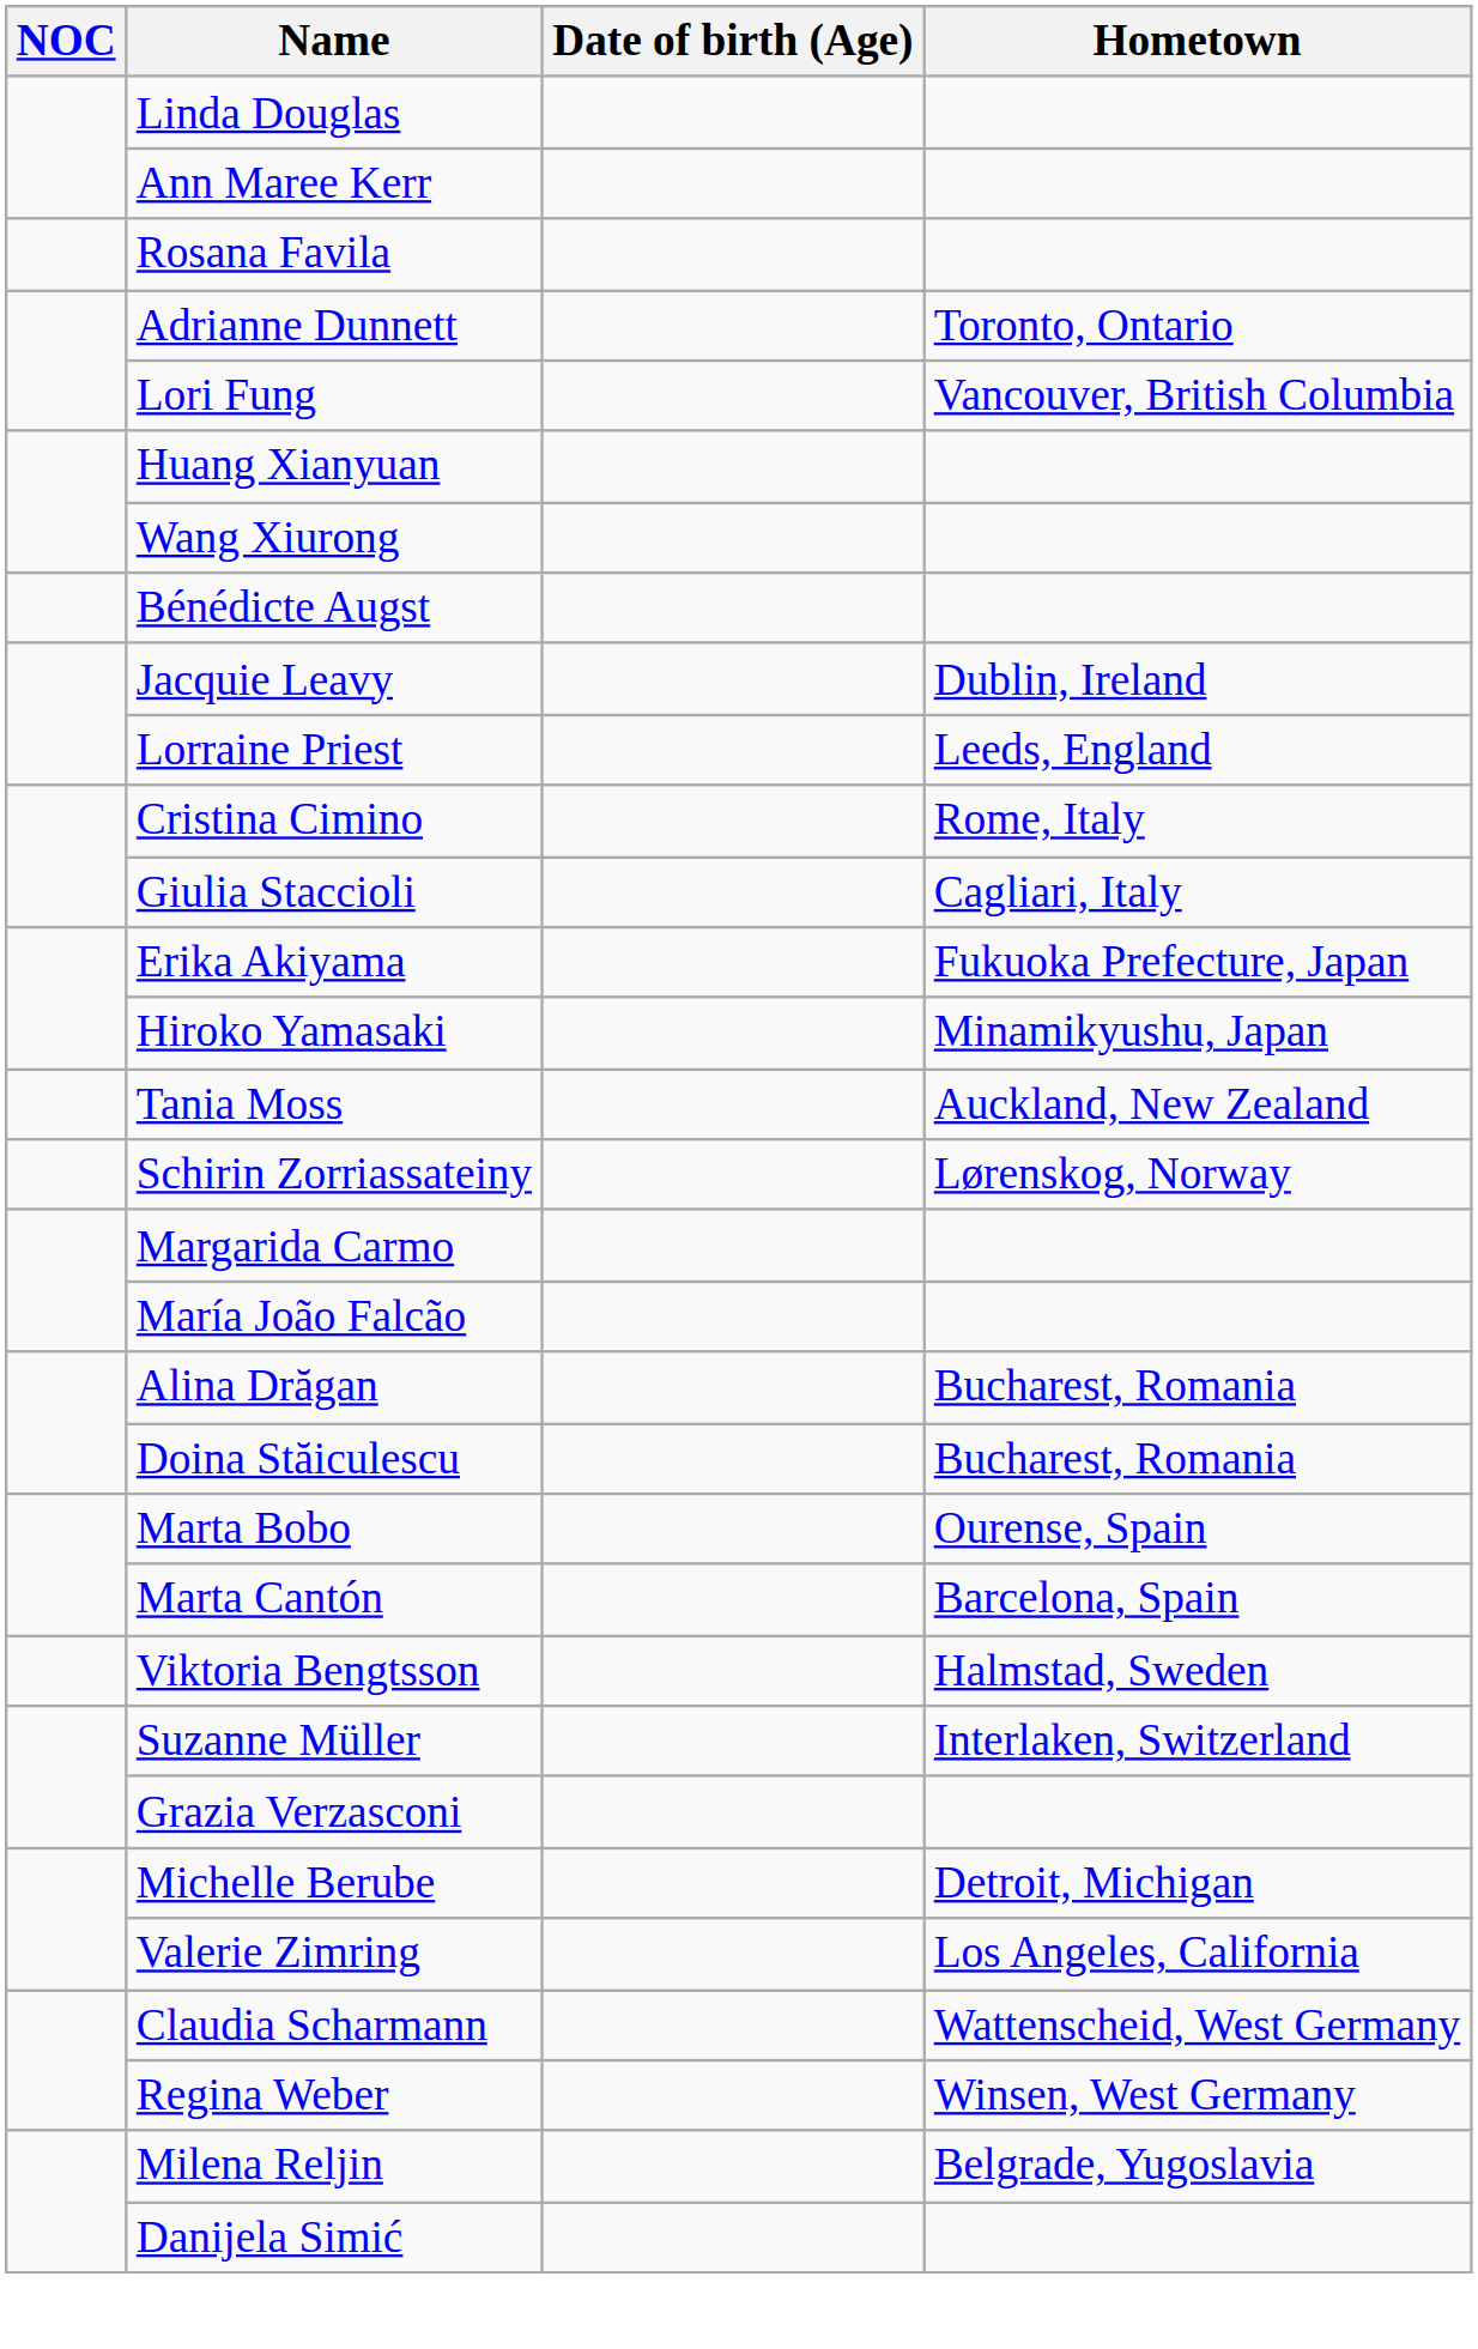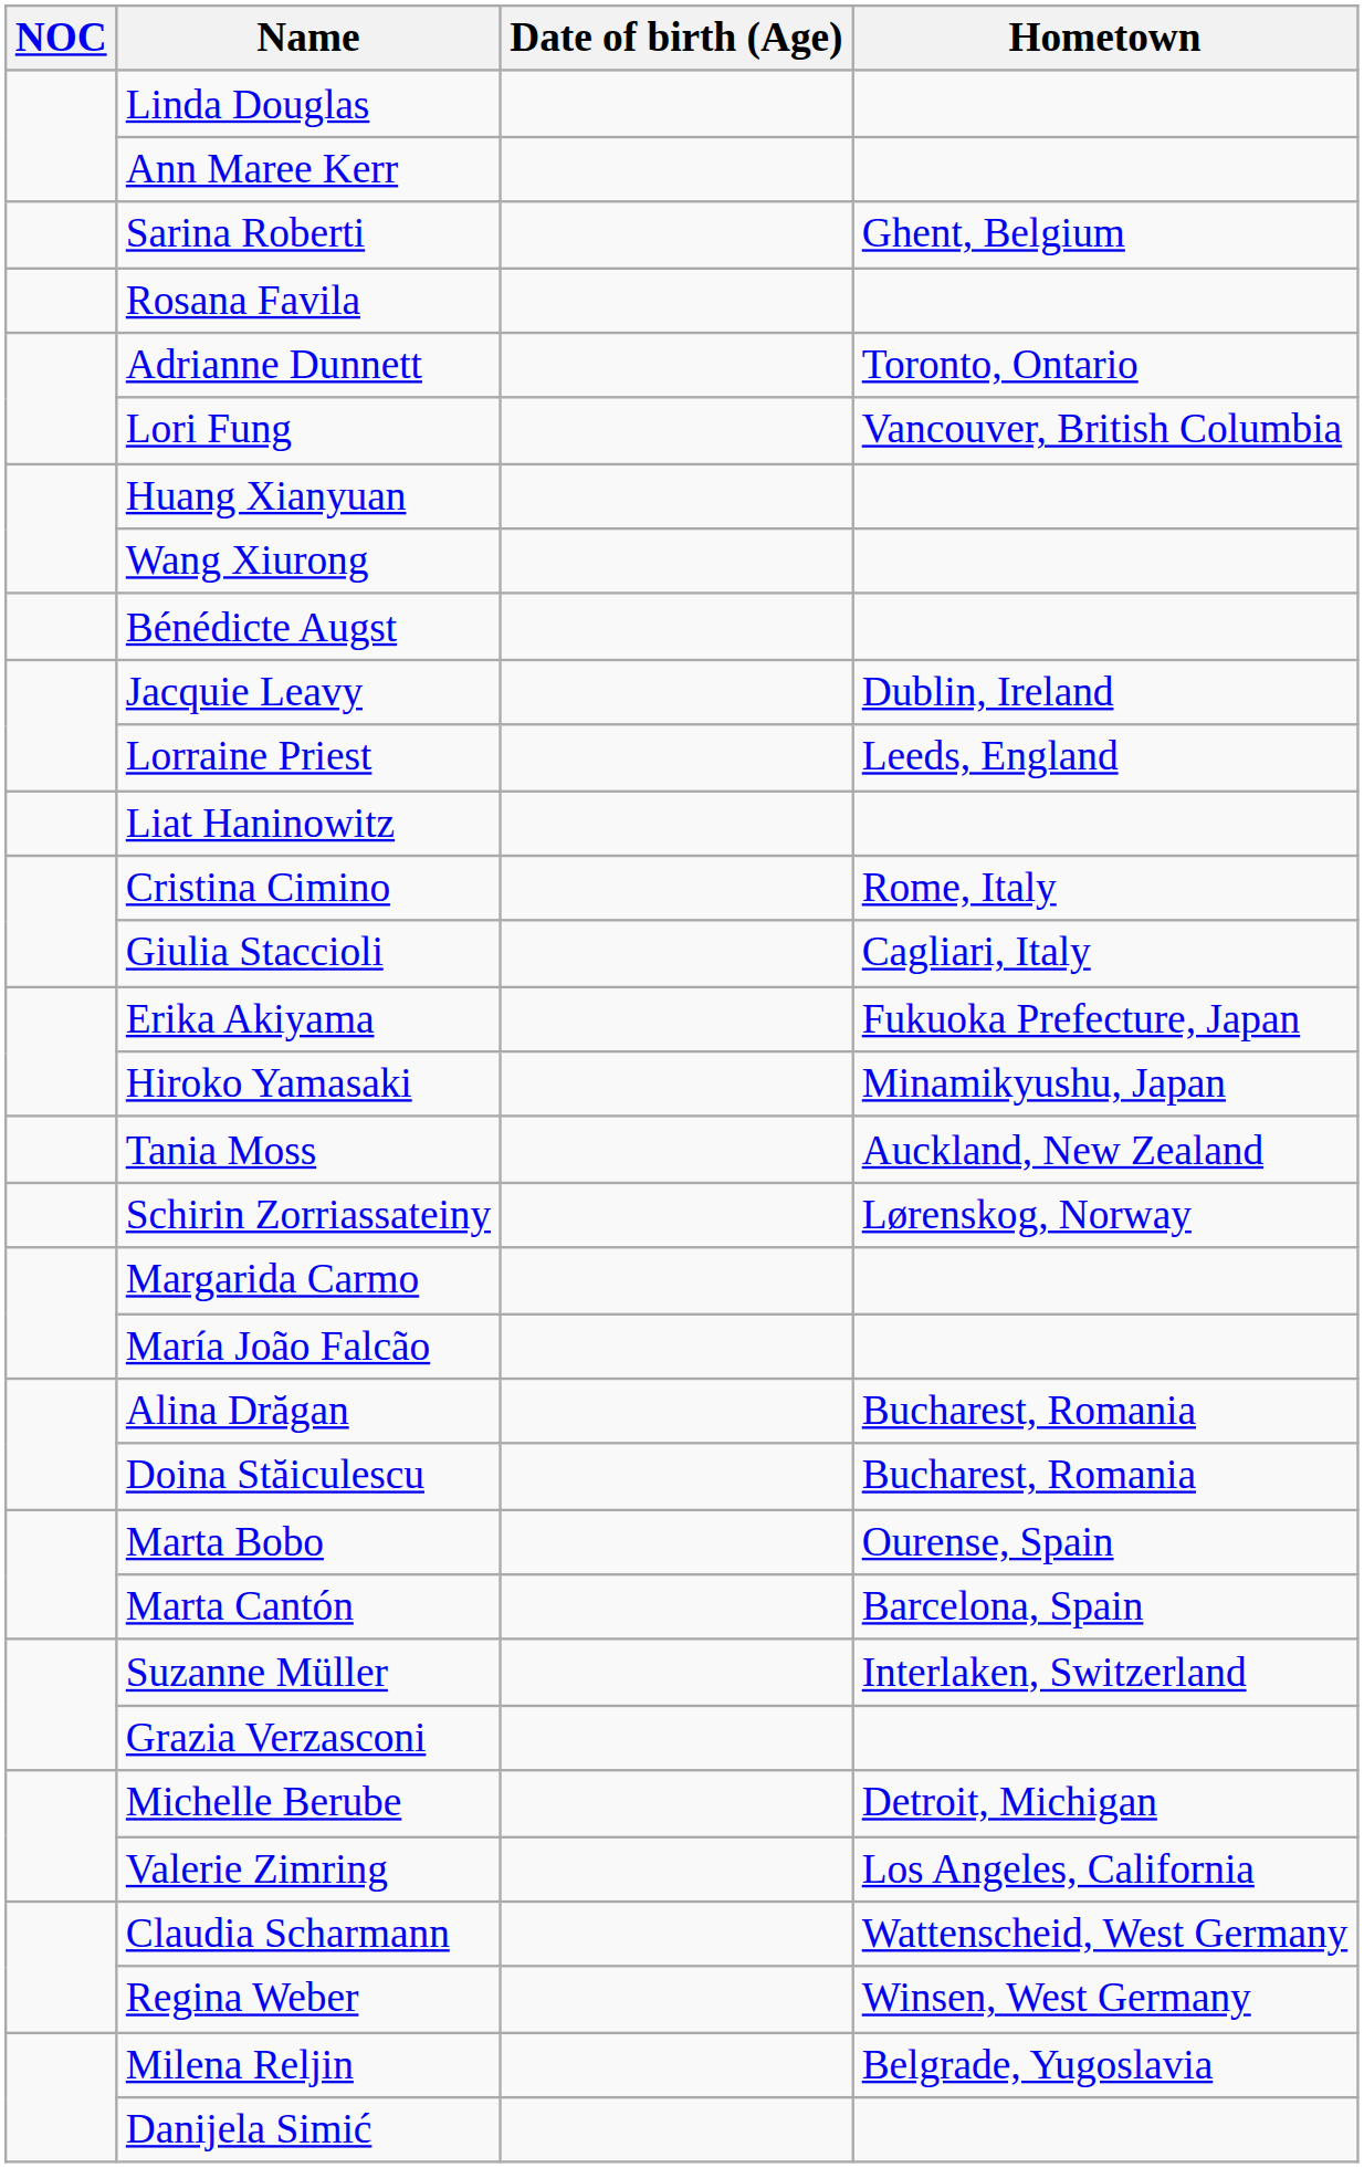 <table class="wikitable sortable">
 <tr>
 <th><a href='#'>NOC</a></th>
 <th>Name</th>
 <th>Date of birth (Age)</th>
 <th>Hometown</th>
 </tr>
 <tr>
 <td rowspan="2"></td>
 <td><a href='#'>Linda Douglas</a></td>
 <td></td>
 <td></td>
 </tr>
 <tr>
 <td><a href='#'>Ann Maree Kerr</a></td>
 <td></td>
 <td></td>
+</tr>
+<tr>
+<td></td>
+<td><a href='#'>Sarina Roberti</a></td>
+<td></td>
+<td><a href='#'>Ghent, Belgium</a></td>
 </tr>
 <tr>
 <td></td>
 <td><a href='#'>Rosana Favila</a></td>
 <td></td>
 <td></td>
 </tr>
 <tr>
 <td rowspan="2"></td>
 <td><a href='#'>Adrianne Dunnett</a></td>
 <td></td>
 <td><a href='#'>Toronto, Ontario</a></td>
 </tr>
 <tr>
 <td><a href='#'>Lori Fung</a></td>
 <td></td>
 <td><a href='#'>Vancouver, British Columbia</a></td>
 </tr>
 <tr>
 <td rowspan="2"></td>
 <td><a href='#'>Huang Xianyuan</a></td>
 <td></td>
 <td></td>
 </tr>
 <tr>
 <td><a href='#'>Wang Xiurong</a></td>
 <td></td>
 <td></td>
 </tr>
 <tr>
 <td></td>
 <td><a href='#'>Bénédicte Augst</a></td>
 <td></td>
 <td></td>
 </tr>
 <tr>
 <td rowspan="2"></td>
 <td><a href='#'>Jacquie Leavy</a></td>
 <td></td>
 <td><a href='#'>Dublin, Ireland</a></td>
 </tr>
 <tr>
 <td><a href='#'>Lorraine Priest</a></td>
 <td></td>
 <td><a href='#'>Leeds, England</a></td>
+</tr>
+<tr>
+<td></td>
+<td><a href='#'>Liat Haninowitz</a></td>
+<td></td>
+<td></td>
 </tr>
 <tr>
 <td rowspan="2"></td>
 <td><a href='#'>Cristina Cimino</a></td>
 <td></td>
 <td><a href='#'>Rome, Italy</a></td>
 </tr>
 <tr>
 <td><a href='#'>Giulia Staccioli</a></td>
 <td></td>
 <td><a href='#'>Cagliari, Italy</a></td>
 </tr>
 <tr>
 <td rowspan="2"></td>
 <td><a href='#'>Erika Akiyama</a></td>
 <td></td>
 <td><a href='#'>Fukuoka Prefecture, Japan</a></td>
 </tr>
 <tr>
 <td><a href='#'>Hiroko Yamasaki</a></td>
 <td></td>
 <td><a href='#'>Minamikyushu, Japan</a></td>
 </tr>
 <tr>
 <td></td>
 <td><a href='#'>Tania Moss</a></td>
 <td></td>
 <td><a href='#'>Auckland, New Zealand</a></td>
 </tr>
 <tr>
 <td></td>
 <td><a href='#'>Schirin Zorriassateiny</a></td>
 <td></td>
 <td><a href='#'>Lørenskog, Norway</a></td>
 </tr>
 <tr>
 <td rowspan="2"></td>
 <td><a href='#'>Margarida Carmo</a></td>
 <td></td>
 <td></td>
 </tr>
 <tr>
 <td><a href='#'>María João Falcão</a></td>
 <td></td>
 <td></td>
 </tr>
 <tr>
 <td rowspan="2"></td>
 <td><a href='#'>Alina Drăgan</a></td>
 <td></td>
 <td><a href='#'>Bucharest, Romania</a></td>
 </tr>
 <tr>
 <td><a href='#'>Doina Stăiculescu</a></td>
 <td></td>
 <td><a href='#'>Bucharest, Romania</a></td>
 </tr>
 <tr>
 <td rowspan="2"></td>
 <td><a href='#'>Marta Bobo</a></td>
 <td></td>
 <td><a href='#'>Ourense, Spain</a></td>
 </tr>
 <tr>
 <td><a href='#'>Marta Cantón</a></td>
 <td></td>
 <td><a href='#'>Barcelona, Spain</a></td>
 </tr>
 <tr>
-<td></td>
-<td><a href='#'>Viktoria Bengtsson</a></td>
-<td></td>
-<td><a href='#'>Halmstad, Sweden</a></td>
-</tr>
-<tr>
 <td rowspan="2"></td>
 <td><a href='#'>Suzanne Müller</a></td>
 <td></td>
 <td><a href='#'>Interlaken, Switzerland</a></td>
 </tr>
 <tr>
 <td><a href='#'>Grazia Verzasconi</a></td>
 <td></td>
 <td></td>
 </tr>
 <tr>
 <td rowspan="2"></td>
 <td><a href='#'>Michelle Berube</a></td>
 <td></td>
 <td><a href='#'>Detroit, Michigan</a></td>
 </tr>
 <tr>
 <td><a href='#'>Valerie Zimring</a></td>
 <td></td>
 <td><a href='#'>Los Angeles, California</a></td>
 </tr>
 <tr>
 <td rowspan="2"></td>
 <td><a href='#'>Claudia Scharmann</a></td>
 <td></td>
 <td><a href='#'>Wattenscheid, West Germany</a></td>
 </tr>
 <tr>
 <td><a href='#'>Regina Weber</a></td>
 <td></td>
 <td><a href='#'>Winsen, West Germany</a></td>
 </tr>
 <tr>
 <td rowspan="2"></td>
 <td><a href='#'>Milena Reljin</a></td>
 <td></td>
 <td><a href='#'>Belgrade, Yugoslavia</a></td>
 </tr>
 <tr>
 <td><a href='#'>Danijela Simić</a></td>
 <td></td>
 <td></td>
 </tr>
 </table>
